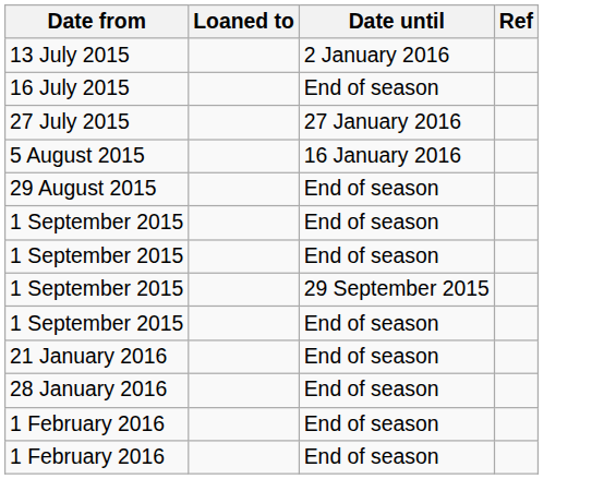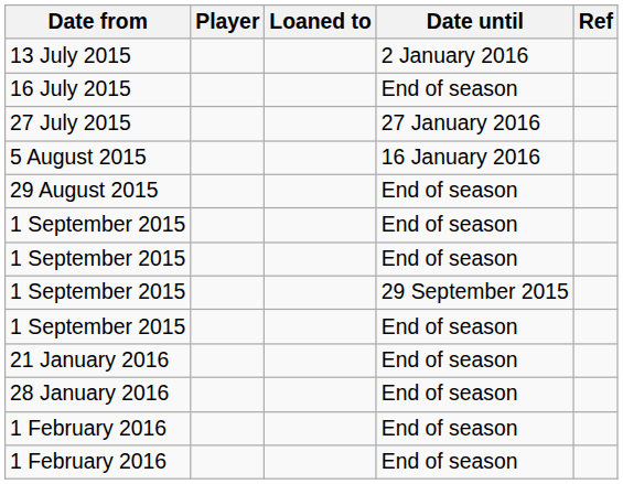 <table class="wikitable">
 <tr>
 <th>Date from</th>
+<th>Player</th>
 <th>Loaned to</th>
 <th>Date until</th>
 <th>Ref</th>
 </tr>
 <tr>
 <td>13 July 2015</td>
 <td></td>
+<td></td>
 <td>2 January 2016</td>
 <td></td>
 </tr>
 <tr>
 <td>16 July 2015</td>
+<td></td>
 <td></td>
 <td>End of season</td>
 <td></td>
 </tr>
 <tr>
 <td>27 July 2015</td>
 <td></td>
+<td></td>
 <td>27 January 2016</td>
 <td></td>
 </tr>
 <tr>
 <td>5 August 2015</td>
+<td></td>
 <td></td>
 <td>16 January 2016</td>
 <td></td>
 </tr>
 <tr>
 <td>29 August 2015</td>
 <td></td>
-<td>End of season</td>
-<td></td>
-</tr>
-<tr>
-<td>1 September 2015</td>
 <td></td>
 <td>End of season</td>
 <td></td>
 </tr>
 <tr>
 <td>1 September 2015</td>
 <td></td>
+<td></td>
 <td>End of season</td>
 <td></td>
 </tr>
 <tr>
 <td>1 September 2015</td>
+<td></td>
+<td></td>
+<td>End of season</td>
+<td></td>
+</tr>
+<tr>
+<td>1 September 2015</td>
+<td></td>
 <td></td>
 <td>29 September 2015</td>
 <td></td>
 </tr>
 <tr>
 <td>1 September 2015</td>
 <td></td>
+<td></td>
 <td>End of season</td>
 <td></td>
 </tr>
 <tr>
 <td>21 January 2016</td>
+<td></td>
 <td></td>
 <td>End of season</td>
 <td></td>
 </tr>
 <tr>
 <td>28 January 2016</td>
 <td></td>
-<td>End of season</td>
-<td></td>
-</tr>
-<tr>
-<td>1 February 2016</td>
 <td></td>
 <td>End of season</td>
 <td></td>
 </tr>
 <tr>
 <td>1 February 2016</td>
 <td></td>
+<td></td>
+<td>End of season</td>
+<td></td>
+</tr>
+<tr>
+<td>1 February 2016</td>
+<td></td>
+<td></td>
 <td>End of season</td>
 <td></td>
 </tr>
 </table>
